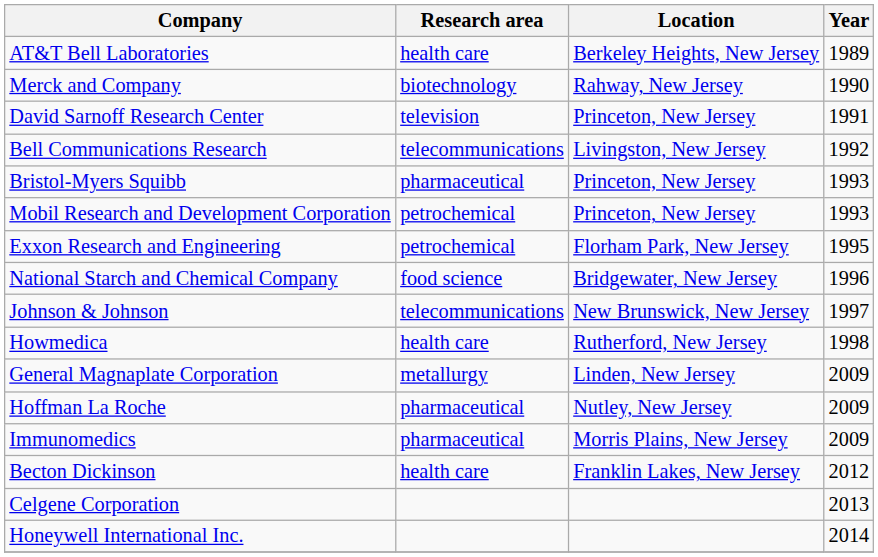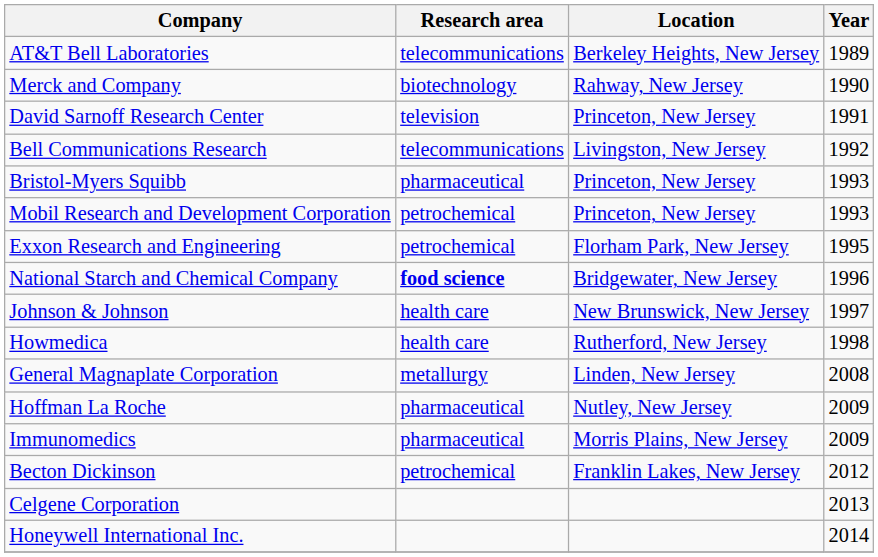 <table class="wikitable sortable" style="font-size:100%">
 <tr>
 <th>Company</th>
 <th>Research area</th>
 <th>Location</th>
 <th>Year</th>
 </tr>
 <tr>
 <td><a href='#'>AT&T Bell Laboratories</a></td>
-<td><a href='#'>health care</a></td>
+<td><a href='#'>telecommunications</a></td>
 <td><a href='#'>Berkeley Heights, New Jersey</a></td>
 <td>1989</td>
 </tr>
 <tr>
 <td><a href='#'>Merck and Company</a></td>
 <td><a href='#'>biotechnology</a></td>
 <td><a href='#'>Rahway, New Jersey</a></td>
 <td>1990</td>
 </tr>
 <tr>
 <td><a href='#'>David Sarnoff Research Center</a></td>
 <td><a href='#'>television</a></td>
 <td><a href='#'>Princeton, New Jersey</a></td>
 <td>1991</td>
 </tr>
 <tr>
 <td><a href='#'>Bell Communications Research</a></td>
 <td><a href='#'>telecommunications</a></td>
 <td><a href='#'>Livingston, New Jersey</a></td>
 <td>1992</td>
 </tr>
 <tr>
 <td><a href='#'>Bristol-Myers Squibb</a></td>
 <td><a href='#'>pharmaceutical</a></td>
 <td><a href='#'>Princeton, New Jersey</a></td>
 <td>1993</td>
 </tr>
 <tr>
 <td><a href='#'>Mobil Research and Development Corporation</a></td>
 <td><a href='#'>petrochemical</a></td>
 <td><a href='#'>Princeton, New Jersey</a></td>
 <td>1993</td>
 </tr>
 <tr>
 <td><a href='#'>Exxon Research and Engineering</a></td>
 <td><a href='#'>petrochemical</a></td>
 <td><a href='#'>Florham Park, New Jersey</a></td>
 <td>1995</td>
 </tr>
 <tr>
 <td><a href='#'>National Starch and Chemical Company</a></td>
-<td><a href='#'>food science</a></td>
+<td><strong><a href='#'>food science</a></strong></td>
 <td><a href='#'>Bridgewater, New Jersey</a></td>
 <td>1996</td>
 </tr>
 <tr>
 <td><a href='#'>Johnson & Johnson</a></td>
-<td><a href='#'>telecommunications</a></td>
+<td><a href='#'>health care</a></td>
 <td><a href='#'>New Brunswick, New Jersey</a></td>
 <td>1997</td>
 </tr>
 <tr>
 <td><a href='#'>Howmedica</a></td>
 <td><a href='#'>health care</a></td>
 <td><a href='#'>Rutherford, New Jersey</a></td>
 <td>1998</td>
 </tr>
 <tr>
 <td><a href='#'>General Magnaplate Corporation</a></td>
 <td><a href='#'>metallurgy</a></td>
 <td><a href='#'>Linden, New Jersey</a></td>
-<td>2009</td>
+<td>2008</td>
 </tr>
 <tr>
 <td><a href='#'>Hoffman La Roche</a></td>
 <td><a href='#'>pharmaceutical</a></td>
 <td><a href='#'>Nutley, New Jersey</a></td>
 <td>2009</td>
 </tr>
 <tr>
 <td><a href='#'>Immunomedics</a></td>
 <td><a href='#'>pharmaceutical</a></td>
 <td><a href='#'>Morris Plains, New Jersey</a></td>
 <td>2009</td>
 </tr>
 <tr>
 <td><a href='#'>Becton Dickinson</a></td>
-<td><a href='#'>health care</a></td>
+<td><a href='#'>petrochemical</a></td>
 <td><a href='#'>Franklin Lakes, New Jersey</a></td>
 <td>2012</td>
 </tr>
 <tr>
 <td><a href='#'>Celgene Corporation</a></td>
 <td></td>
 <td></td>
 <td>2013</td>
 </tr>
 <tr>
 <td><a href='#'>Honeywell International Inc.</a></td>
 <td></td>
 <td></td>
 <td>2014</td>
 </tr>
 <tr>
 </tr>
 </table>
